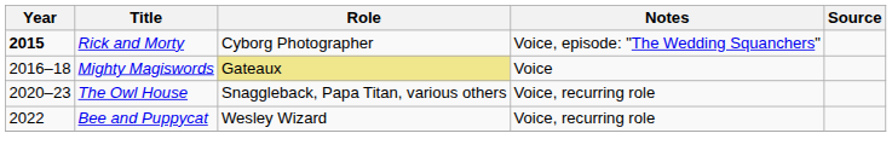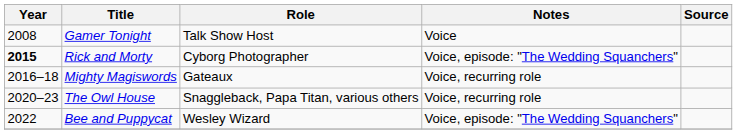 <table class="wikitable sortable">
 <tr>
 <th>Year</th>
 <th>Title</th>
 <th>Role</th>
 <th>Notes</th>
 <th class="unsortable">Source</th>
+</tr>
+<tr>
+<td>2008</td>
+<td><em><a href='#'>Gamer Tonight</a></em></td>
+<td>Talk Show Host</td>
+<td>Voice</td>
+<td></td>
 </tr>
 <tr>
 <td><strong>2015</strong></td>
 <td><em><a href='#'>Rick and Morty</a></em></td>
 <td>Cyborg Photographer</td>
 <td>Voice, episode: "<a href='#'>The Wedding Squanchers</a>"</td>
 <td></td>
 </tr>
 <tr>
 <td>2016–18</td>
 <td><em><a href='#'>Mighty Magiswords</a></em></td>
-<td style="background: khaki;">Gateaux</td>
-<td>Voice</td>
+<td>Gateaux</td>
+<td>Voice, recurring role</td>
 <td></td>
 </tr>
 <tr>
 <td>2020–23</td>
 <td><em><a href='#'>The Owl House</a></em></td>
 <td>Snaggleback, Papa Titan, various others</td>
 <td>Voice, recurring role</td>
 <td></td>
 </tr>
 <tr>
 <td>2022</td>
 <td><em><a href='#'>Bee and Puppycat</a></em></td>
 <td>Wesley Wizard</td>
-<td>Voice, recurring role</td>
+<td>Voice, episode: "<a href='#'>The Wedding Squanchers</a>"</td>
 <td></td>
 </tr>
 <tr>
 </tr>
 </table>
